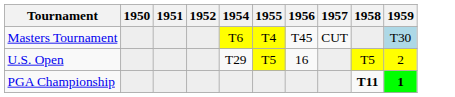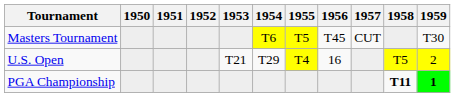 <table class="wikitable" style="font-size:95%;text-align:center;">
 <tr>
 <th>Tournament</th>
 <th>1950</th>
 <th>1951</th>
 <th>1952</th>
+<th>1953</th>
 <th>1954</th>
 <th>1955</th>
 <th>1956</th>
 <th>1957</th>
 <th>1958</th>
 <th>1959</th>
 </tr>
 <tr>
 <td align=left><a href='#'>Masters Tournament</a></td>
 <td style="background:#eeeeee;"></td>
 <td style="background:#eeeeee;"></td>
 <td style="background:#eeeeee;"></td>
+<td style="background:#eeeeee;"></td>
 <td style="background:yellow;">T6</td>
-<td style="background:yellow;">T4</td>
+<td style="background:yellow;">T5</td>
 <td>T45</td>
 <td>CUT</td>
 <td style="background:#eeeeee;"></td>
-<td style="background: lightblue;">T30</td>
+<td>T30</td>
 </tr>
 <tr>
 <td align=left><a href='#'>U.S. Open</a></td>
 <td style="background:#eeeeee;"></td>
 <td style="background:#eeeeee;"></td>
 <td style="background:#eeeeee;"></td>
+<td>T21</td>
 <td>T29</td>
-<td style="background:yellow;">T5</td>
+<td style="background:yellow;">T4</td>
 <td>16</td>
 <td style="background:#eeeeee;"></td>
 <td style="background:yellow;">T5</td>
 <td style="background:yellow;">2</td>
 </tr>
 <tr>
 <td align=left><a href='#'>PGA Championship</a></td>
 <td style="background:#eeeeee;"></td>
 <td style="background:#eeeeee;"></td>
 <td style="background:#eeeeee;"></td>
 <td style="background:#eeeeee;"></td>
 <td style="background:#eeeeee;"></td>
 <td style="background:#eeeeee;"></td>
 <td style="background:#eeeeee;"></td>
+<td style="background:#eeeeee;"></td>
 <td><strong>T11</strong></td>
 <td style="background:lime;"><strong>1</strong></td>
 </tr>
 </table>
